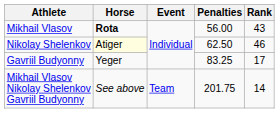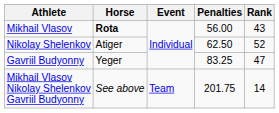 <table class=wikitable style="font-size:90%">
 <tr>
 <th>Athlete</th>
 <th>Horse</th>
 <th>Event</th>
 <th>Penalties</th>
 <th>Rank</th>
 </tr>
 <tr align=center>
 <td align=left><a href='#'>Mikhail Vlasov</a></td>
 <td align=left><strong>Rota</strong></td>
 <td align=left rowspan=3><a href='#'>Individual</a></td>
 <td>56.00</td>
 <td>43</td>
 </tr>
 <tr align=center>
 <td align=left><a href='#'>Nikolay Shelenkov</a></td>
-<td align=left style="background: lightyellow;">Atiger</td>
+<td align=left>Atiger</td>
 <td>62.50</td>
-<td>46</td>
+<td>52</td>
 </tr>
 <tr align=center>
 <td align=left><a href='#'>Gavriil Budyonny</a></td>
 <td align=left>Yeger</td>
 <td>83.25</td>
-<td>17</td>
+<td>47</td>
 </tr>
 <tr align=center>
 <td align=left><a href='#'>Mikhail Vlasov</a><br><a href='#'>Nikolay Shelenkov</a><br><a href='#'>Gavriil Budyonny</a></td>
 <td align=left><em>See above</em></td>
 <td align=left><a href='#'>Team</a></td>
 <td>201.75</td>
 <td>14</td>
 </tr>
 </table>
